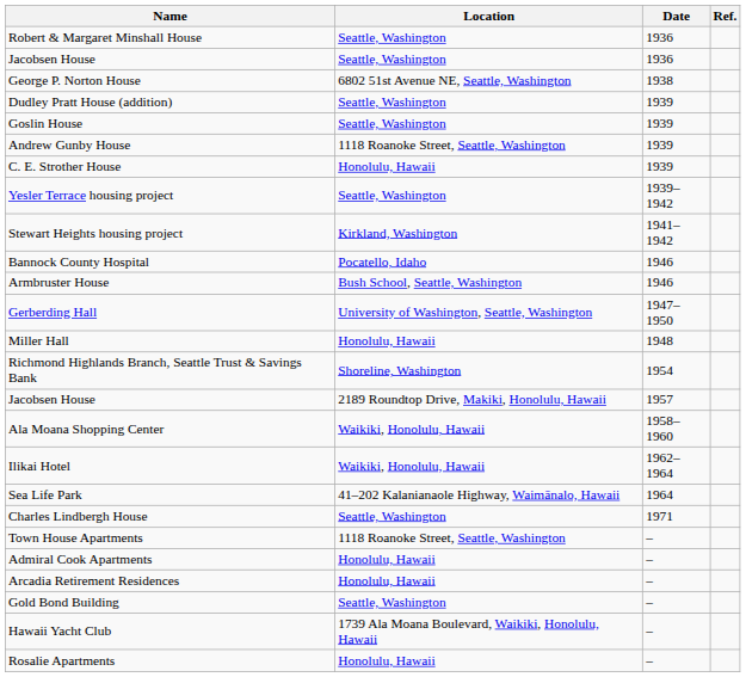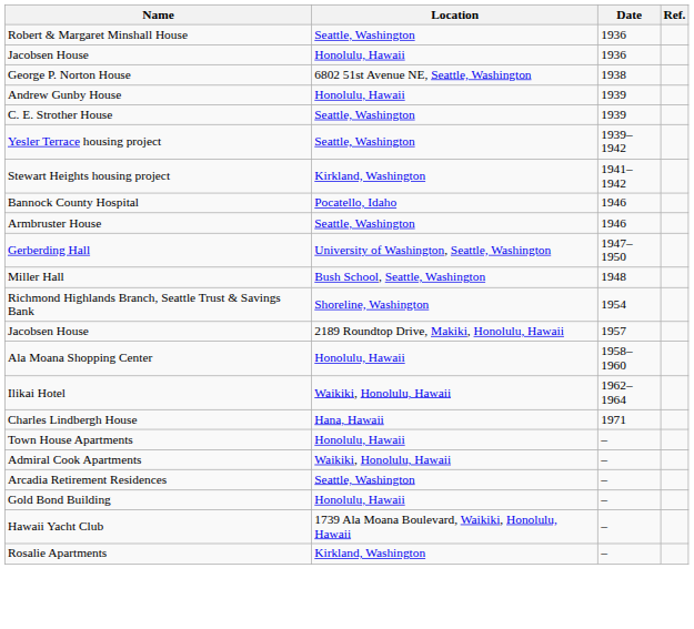 <table class="wikitable">
 <tr>
 <th>Name</th>
 <th>Location</th>
 <th>Date</th>
 <th>Ref.</th>
 </tr>
 <tr>
 <td>Robert & Margaret Minshall House</td>
 <td><a href='#'>Seattle, Washington</a></td>
 <td>1936</td>
 <td></td>
 </tr>
 <tr>
 <td>Jacobsen House</td>
-<td><a href='#'>Seattle, Washington</a></td>
+<td><a href='#'>Honolulu, Hawaii</a></td>
 <td>1936</td>
 <td></td>
 </tr>
 <tr>
 <td>George P. Norton House</td>
 <td>6802 51st Avenue NE, <a href='#'>Seattle, Washington</a></td>
 <td>1938</td>
 <td></td>
 </tr>
 <tr>
-<td>Dudley Pratt House (addition)</td>
-<td><a href='#'>Seattle, Washington</a></td>
-<td>1939</td>
-<td></td>
-</tr>
-<tr>
-<td>Goslin House</td>
-<td><a href='#'>Seattle, Washington</a></td>
-<td>1939</td>
-<td></td>
-</tr>
-<tr>
 <td>Andrew Gunby House</td>
-<td>1118 Roanoke Street, <a href='#'>Seattle, Washington</a></td>
+<td><a href='#'>Honolulu, Hawaii</a></td>
 <td>1939</td>
 <td></td>
 </tr>
 <tr>
 <td>C. E. Strother House</td>
-<td><a href='#'>Honolulu, Hawaii</a></td>
+<td><a href='#'>Seattle, Washington</a></td>
 <td>1939</td>
 <td></td>
 </tr>
 <tr>
 <td><a href='#'>Yesler Terrace</a> housing project</td>
 <td><a href='#'>Seattle, Washington</a></td>
 <td>1939–1942</td>
 <td></td>
 </tr>
 <tr>
 <td>Stewart Heights housing project</td>
 <td><a href='#'>Kirkland, Washington</a></td>
 <td>1941–1942</td>
 <td></td>
 </tr>
 <tr>
 <td>Bannock County Hospital</td>
 <td><a href='#'>Pocatello, Idaho</a></td>
 <td>1946</td>
 <td></td>
 </tr>
 <tr>
 <td>Armbruster House</td>
-<td><a href='#'>Bush School</a>, <a href='#'>Seattle, Washington</a></td>
+<td><a href='#'>Seattle, Washington</a></td>
 <td>1946</td>
 <td></td>
 </tr>
 <tr>
 <td><a href='#'>Gerberding Hall</a></td>
 <td><a href='#'>University of Washington</a>, <a href='#'>Seattle, Washington</a></td>
 <td>1947–1950</td>
 <td></td>
 </tr>
 <tr>
 <td>Miller Hall</td>
-<td><a href='#'>Honolulu, Hawaii</a></td>
+<td><a href='#'>Bush School</a>, <a href='#'>Seattle, Washington</a></td>
 <td>1948</td>
 <td></td>
 </tr>
 <tr>
 <td>Richmond Highlands Branch, Seattle Trust & Savings Bank</td>
 <td><a href='#'>Shoreline, Washington</a></td>
 <td>1954</td>
 <td></td>
 </tr>
 <tr>
 <td>Jacobsen House</td>
 <td>2189 Roundtop Drive, <a href='#'>Makiki</a>, <a href='#'>Honolulu, Hawaii</a></td>
 <td>1957</td>
 <td></td>
 </tr>
 <tr>
 <td>Ala Moana Shopping Center</td>
-<td><a href='#'>Waikiki</a>, <a href='#'>Honolulu, Hawaii</a></td>
+<td><a href='#'>Honolulu, Hawaii</a></td>
 <td>1958–1960</td>
 <td></td>
 </tr>
 <tr>
 <td>Ilikai Hotel</td>
 <td><a href='#'>Waikiki</a>, <a href='#'>Honolulu, Hawaii</a></td>
 <td>1962–1964</td>
 <td></td>
 </tr>
 <tr>
-<td>Sea Life Park</td>
-<td>41–202 Kalanianaole Highway, <a href='#'>Waimānalo, Hawaii</a></td>
-<td>1964</td>
-<td></td>
-</tr>
-<tr>
 <td>Charles Lindbergh House</td>
-<td><a href='#'>Seattle, Washington</a></td>
+<td><a href='#'>Hana, Hawaii</a></td>
 <td>1971</td>
 <td></td>
 </tr>
 <tr>
 <td>Town House Apartments</td>
-<td>1118 Roanoke Street, <a href='#'>Seattle, Washington</a></td>
+<td><a href='#'>Honolulu, Hawaii</a></td>
 <td>–</td>
 <td></td>
 </tr>
 <tr>
 <td>Admiral Cook Apartments</td>
-<td><a href='#'>Honolulu, Hawaii</a></td>
+<td><a href='#'>Waikiki</a>, <a href='#'>Honolulu, Hawaii</a></td>
 <td>–</td>
 <td></td>
 </tr>
 <tr>
 <td>Arcadia Retirement Residences</td>
-<td><a href='#'>Honolulu, Hawaii</a></td>
+<td><a href='#'>Seattle, Washington</a></td>
 <td>–</td>
 <td></td>
 </tr>
 <tr>
 <td>Gold Bond Building</td>
-<td><a href='#'>Seattle, Washington</a></td>
+<td><a href='#'>Honolulu, Hawaii</a></td>
 <td>–</td>
 <td></td>
 </tr>
 <tr>
 <td>Hawaii Yacht Club</td>
 <td>1739 Ala Moana Boulevard, <a href='#'>Waikiki</a>, <a href='#'>Honolulu, Hawaii</a></td>
 <td>–</td>
 <td></td>
 </tr>
 <tr>
 <td>Rosalie Apartments</td>
-<td><a href='#'>Honolulu, Hawaii</a></td>
+<td><a href='#'>Kirkland, Washington</a></td>
 <td>–</td>
 <td></td>
 </tr>
 </table>
